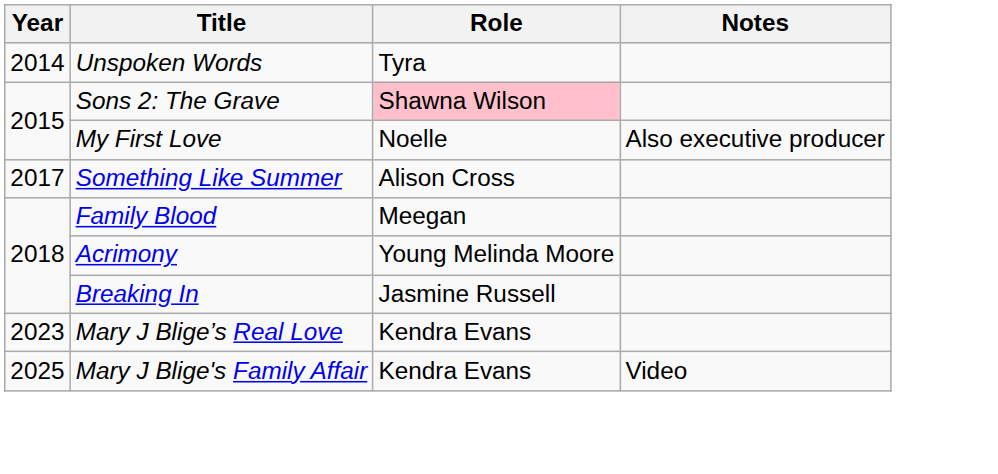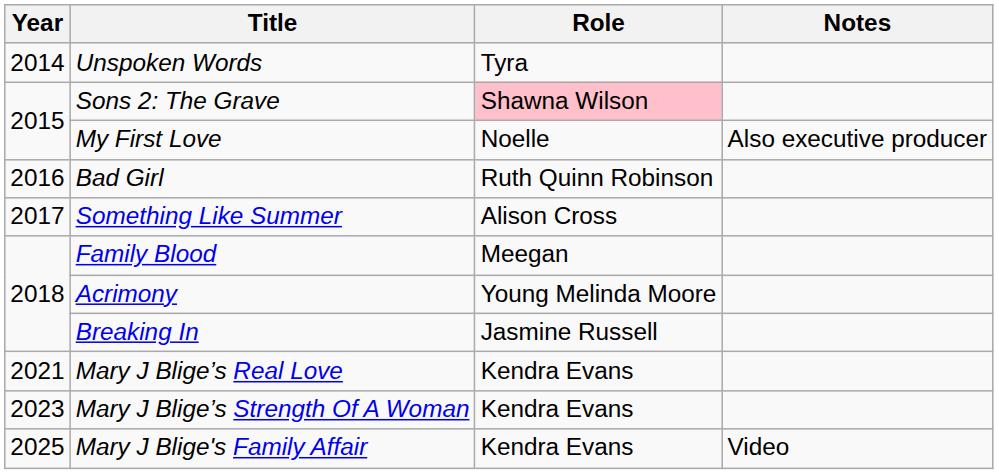 <table class="wikitable sortable">
 <tr>
 <th>Year</th>
 <th>Title</th>
 <th>Role</th>
 <th>Notes</th>
 </tr>
 <tr>
 <td>2014</td>
 <td><em>Unspoken Words</em></td>
 <td>Tyra</td>
 <td></td>
 </tr>
 <tr>
 <td rowspan=2>2015</td>
 <td><em>Sons 2: The Grave</em></td>
 <td style="background: pink;">Shawna Wilson</td>
 <td></td>
 </tr>
 <tr>
 <td><em>My First Love</em></td>
 <td>Noelle</td>
 <td>Also executive producer</td>
 </tr>
 <tr>
+<td>2016</td>
+<td><em>Bad Girl</em></td>
+<td>Ruth Quinn Robinson</td>
+<td></td>
+</tr>
+<tr>
 <td>2017</td>
 <td><em><a href='#'>Something Like Summer</a></em></td>
 <td>Alison Cross</td>
 <td></td>
 </tr>
 <tr>
 <td rowspan=3>2018</td>
 <td><em><a href='#'>Family Blood</a></em></td>
 <td>Meegan</td>
 <td></td>
 </tr>
 <tr>
 <td><em><a href='#'>Acrimony</a></em></td>
 <td>Young Melinda Moore</td>
 <td></td>
 </tr>
 <tr>
 <td><em><a href='#'>Breaking In</a></em></td>
 <td>Jasmine Russell</td>
 <td></td>
 </tr>
 <tr>
+<td>2021</td>
+<td><em>Mary J Blige’s <a href='#'>Real Love</a></em></td>
+<td>Kendra Evans</td>
+<td></td>
+</tr>
+<tr>
 <td>2023</td>
-<td><em>Mary J Blige’s <a href='#'>Real Love</a></em></td>
+<td><em>Mary J Blige’s <a href='#'>Strength Of A Woman</a></em></td>
 <td>Kendra Evans</td>
 <td></td>
 </tr>
 <tr>
 <td>2025</td>
 <td><em>Mary J Blige's <a href='#'>Family Affair</a></em></td>
 <td>Kendra Evans</td>
 <td>Video</td>
 </tr>
 </table>
